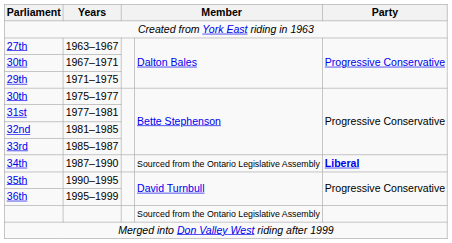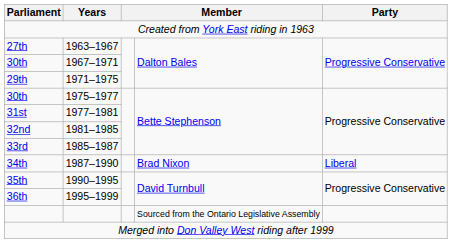 <table class="wikitable">
 <tr>
 <th>Parliament</th>
 <th>Years</th>
 <th colspan="2">Member</th>
 <th>Party</th>
 </tr>
 <tr>
 <td colspan="5" align="center"><em>Created from <a href='#'>York East</a> riding in 1963</em></td>
 </tr>
 <tr>
 <td><a href='#'>27th</a></td>
 <td>1963–1967</td>
 <td rowspan="3" >   </td>
 <td rowspan="3"><a href='#'>Dalton Bales</a></td>
 <td rowspan="3"><a href='#'>Progressive Conservative</a></td>
 </tr>
 <tr>
 <td><a href='#'>30th</a></td>
 <td>1967–1971</td>
 </tr>
 <tr>
 <td><a href='#'>29th</a></td>
 <td>1971–1975</td>
 </tr>
 <tr>
 <td><a href='#'>30th</a></td>
 <td>1975–1977</td>
 <td rowspan="4" >   </td>
 <td rowspan="4"><a href='#'>Bette Stephenson</a></td>
 <td rowspan="4">Progressive Conservative</td>
 </tr>
 <tr>
 <td><a href='#'>31st</a></td>
 <td>1977–1981</td>
 </tr>
 <tr>
 <td><a href='#'>32nd</a></td>
 <td>1981–1985</td>
 </tr>
 <tr>
 <td><a href='#'>33rd</a></td>
 <td>1985–1987</td>
 </tr>
 <tr>
 <td><a href='#'>34th</a></td>
 <td>1987–1990</td>
 <td rowspan="1" >   </td>
-<td><small>Sourced from the Ontario Legislative Assembly</small></td>
-<td rowspan="1"><strong><a href='#'>Liberal</a></strong></td>
+<td rowspan="1"><a href='#'>Brad Nixon</a></td>
+<td rowspan="1"><a href='#'>Liberal</a></td>
 </tr>
 <tr>
 <td><a href='#'>35th</a></td>
 <td>1990–1995</td>
 <td rowspan="2" >   </td>
 <td rowspan="2"><a href='#'>David Turnbull</a></td>
 <td rowspan="2">Progressive Conservative</td>
 </tr>
 <tr>
 <td><a href='#'>36th</a></td>
 <td>1995–1999</td>
 </tr>
 <tr>
 <td></td>
 <td></td>
 <td></td>
 <td><small>Sourced from the Ontario Legislative Assembly</small></td>
 <td></td>
 </tr>
 <tr>
 <td colspan="5" align="center"><em>Merged into <a href='#'>Don Valley West</a> riding after 1999</em></td>
 </tr>
 </table>
